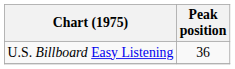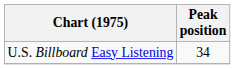 <table class="wikitable">
 <tr>
 <th>Chart (1975)</th>
 <th>Peak<br>position</th>
 </tr>
 <tr>
 <td>U.S. <em>Billboard</em> <a href='#'>Easy Listening</a></td>
-<td style="text-align:center;">36</td>
+<td style="text-align:center;">34</td>
 </tr>
 <tr>
 </tr>
 </table>
